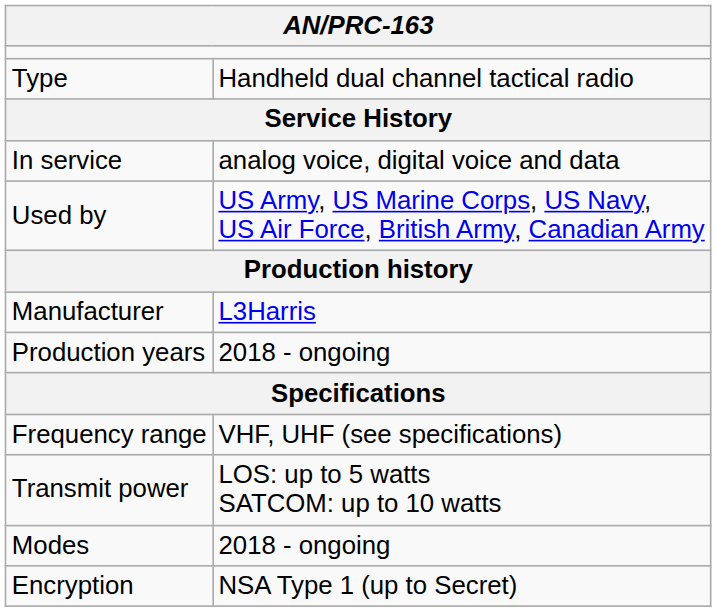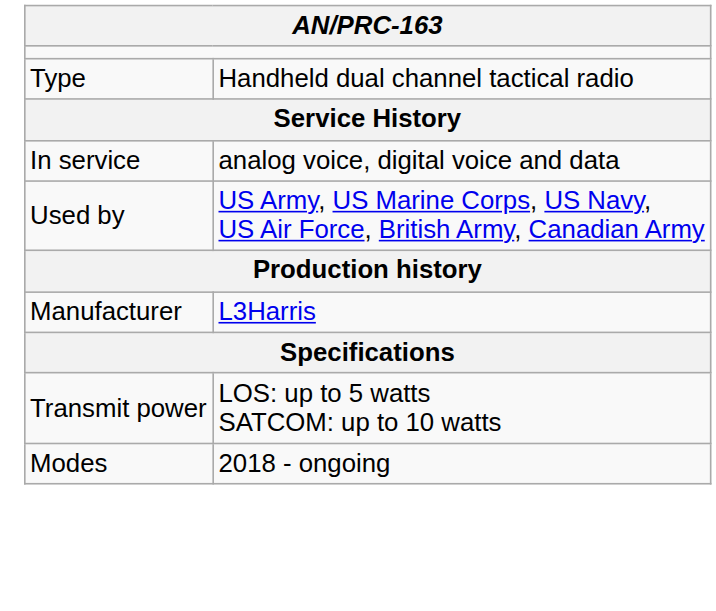 <table class="wikitable" align="right">
 <tr>
 <th colspan="2"><em>AN/PRC-163</em></th>
 </tr>
 <tr>
 <td colspan="2"></td>
 </tr>
 <tr>
 <td>Type</td>
 <td>Handheld dual channel tactical radio</td>
 </tr>
 <tr>
 <th colspan="2">Service History</th>
 </tr>
 <tr>
 <td>In service</td>
 <td>analog voice, digital voice and data</td>
 </tr>
 <tr>
 <td>Used by</td>
 <td><a href='#'>US Army</a>, <a href='#'>US Marine Corps</a>, <a href='#'>US Navy</a>,<br><a href='#'>US Air Force</a>, <a href='#'>British Army</a>, <a href='#'>Canadian Army</a></td>
 </tr>
 <tr>
 <th colspan="2">Production history</th>
 </tr>
 <tr>
 <td>Manufacturer</td>
 <td><a href='#'>L3Harris</a></td>
 </tr>
 <tr>
-<td>Production years</td>
-<td>2018 - ongoing</td>
-</tr>
-<tr>
 <th colspan="2">Specifications</th>
-</tr>
-<tr>
-<td>Frequency range</td>
-<td>VHF, UHF (see specifications)</td>
 </tr>
 <tr>
 <td>Transmit power</td>
 <td>LOS: up to 5 watts<br>SATCOM: up to 10 watts</td>
 </tr>
 <tr>
 <td>Modes</td>
 <td>2018 - ongoing</td>
 </tr>
-<tr>
-<td>Encryption</td>
-<td>NSA Type 1 (up to Secret)</td>
-</tr>
 </table>
